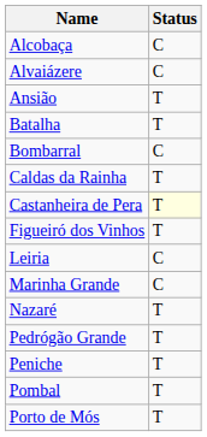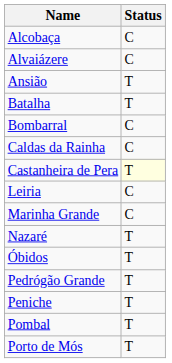 <table class="wikitable">
 <tr>
 <th>Name</th>
 <th>Status</th>
 </tr>
 <tr>
 <td><a href='#'>Alcobaça</a></td>
 <td>C</td>
 </tr>
 <tr>
 <td><a href='#'>Alvaiázere</a></td>
 <td>C</td>
 </tr>
 <tr>
 <td><a href='#'>Ansião</a></td>
 <td>T</td>
 </tr>
 <tr>
 <td><a href='#'>Batalha</a></td>
 <td>T</td>
 </tr>
 <tr>
 <td><a href='#'>Bombarral</a></td>
 <td>C</td>
 </tr>
 <tr>
 <td><a href='#'>Caldas da Rainha</a></td>
-<td>T</td>
+<td>C</td>
 </tr>
 <tr>
 <td><a href='#'>Castanheira de Pera</a></td>
 <td style="background: lightyellow;">T</td>
-</tr>
-<tr>
-<td><a href='#'>Figueiró dos Vinhos</a></td>
-<td>T</td>
 </tr>
 <tr>
 <td><a href='#'>Leiria</a></td>
 <td>C</td>
 </tr>
 <tr>
 <td><a href='#'>Marinha Grande</a></td>
 <td>C</td>
 </tr>
 <tr>
 <td><a href='#'>Nazaré</a></td>
+<td>T</td>
+</tr>
+<tr>
+<td><a href='#'>Óbidos</a></td>
 <td>T</td>
 </tr>
 <tr>
 <td><a href='#'>Pedrógão Grande</a></td>
 <td>T</td>
 </tr>
 <tr>
 <td><a href='#'>Peniche</a></td>
 <td>T</td>
 </tr>
 <tr>
 <td><a href='#'>Pombal</a></td>
 <td>T</td>
 </tr>
 <tr>
 <td><a href='#'>Porto de Mós</a></td>
 <td>T</td>
 </tr>
 </table>
